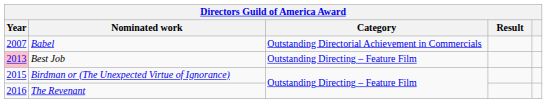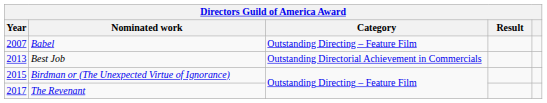 <table class="wikitable">
 <tr>
 <th colspan="5" style="text-align:center;"><a href='#'>Directors Guild of America Award</a></th>
 </tr>
 <tr>
 <th scope="col" style="width:1em;">Year</th>
 <th scope="col" style="width:39em;">Nominated work</th>
 <th scope="col" style="width:36em;">Category</th>
 <th scope="col" style="width:5em;">Result</th>
 <th scope="col" style="width:1em;"></th>
 </tr>
 <tr>
 <td><a href='#'>2007</a></td>
 <td><em><a href='#'>Babel</a></em></td>
-<td><a href='#'>Outstanding Directorial Achievement in Commercials</a></td>
+<td><a href='#'>Outstanding Directing – Feature Film</a></td>
 <td></td>
 <td style="text-align:center;"></td>
 </tr>
 <tr>
-<td style="background: pink;"><a href='#'>2013</a></td>
+<td><a href='#'>2013</a></td>
 <td><em>Best Job</em></td>
-<td><a href='#'>Outstanding Directing – Feature Film</a></td>
+<td><a href='#'>Outstanding Directorial Achievement in Commercials</a></td>
 <td></td>
 <td style="text-align:center;"></td>
 </tr>
 <tr>
 <td><a href='#'>2015</a></td>
 <td><em><a href='#'>Birdman or (The Unexpected Virtue of Ignorance)</a></em></td>
 <td rowspan="2"><a href='#'>Outstanding Directing – Feature Film</a></td>
 <td></td>
 <td style="text-align:center;"></td>
 </tr>
 <tr>
-<td><a href='#'>2016</a></td>
+<td><a href='#'>2017</a></td>
 <td><em><a href='#'>The Revenant</a></em></td>
 <td></td>
 <td style="text-align:center;"></td>
 </tr>
 </table>
